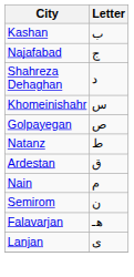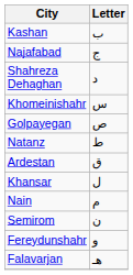 <table class="wikitable">
 <tr>
 <th>City</th>
 <th>Letter</th>
 </tr>
 <tr>
 <td><a href='#'>Kashan</a></td>
 <td>ب</td>
 </tr>
 <tr>
 <td><a href='#'>Najafabad</a></td>
 <td>ج</td>
 </tr>
 <tr>
 <td><a href='#'>Shahreza</a><br><a href='#'>Dehaghan</a></td>
 <td>د</td>
 </tr>
 <tr>
 <td><a href='#'>Khomeinishahr</a></td>
 <td>س</td>
 </tr>
 <tr>
 <td><a href='#'>Golpayegan</a></td>
 <td>ص</td>
 </tr>
 <tr>
 <td><a href='#'>Natanz</a></td>
 <td>ط</td>
 </tr>
 <tr>
 <td><a href='#'>Ardestan</a></td>
 <td>ق</td>
 </tr>
 <tr>
+<td><a href='#'>Khansar</a></td>
+<td>ل</td>
+</tr>
+<tr>
 <td><a href='#'>Nain</a></td>
 <td>م</td>
 </tr>
 <tr>
 <td><a href='#'>Semirom</a></td>
 <td>ن</td>
 </tr>
 <tr>
+<td><a href='#'>Fereydunshahr</a></td>
+<td>و</td>
+</tr>
+<tr>
 <td><a href='#'>Falavarjan</a></td>
 <td>هـ</td>
 </tr>
 <tr>
-<td><a href='#'>Lanjan</a></td>
-<td>ى</td>
-</tr>
-<tr>
 </tr>
 </table>
